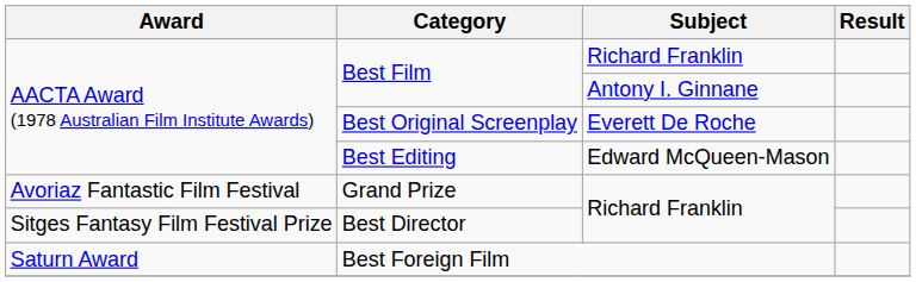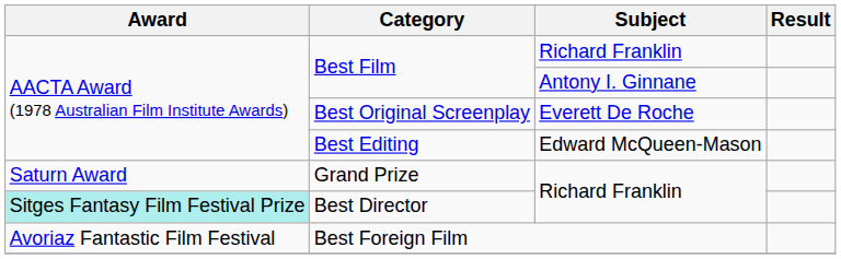 <table class="wikitable">
 <tr>
 <th>Award</th>
 <th>Category</th>
 <th>Subject</th>
 <th>Result</th>
 </tr>
 <tr>
 <td rowspan=4><a href='#'>AACTA Award</a><br><small>(1978 <a href='#'>Australian Film Institute Awards</a>)</small></td>
 <td rowspan=2><a href='#'>Best Film</a></td>
 <td><a href='#'>Richard Franklin</a></td>
 <td></td>
 </tr>
 <tr>
 <td><a href='#'>Antony I. Ginnane</a></td>
 <td></td>
 </tr>
 <tr>
 <td><a href='#'>Best Original Screenplay</a></td>
 <td><a href='#'>Everett De Roche</a></td>
 <td></td>
 </tr>
 <tr>
 <td><a href='#'>Best Editing</a></td>
 <td>Edward McQueen-Mason</td>
 <td></td>
 </tr>
 <tr>
-<td><a href='#'>Avoriaz</a> Fantastic Film Festival</td>
+<td><a href='#'>Saturn Award</a></td>
 <td>Grand Prize</td>
 <td rowspan=2>Richard Franklin</td>
 <td></td>
 </tr>
 <tr>
-<td>Sitges Fantasy Film Festival Prize</td>
+<td style="background: paleturquoise;">Sitges Fantasy Film Festival Prize</td>
 <td>Best Director</td>
 <td></td>
 </tr>
 <tr>
-<td><a href='#'>Saturn Award</a></td>
+<td><a href='#'>Avoriaz</a> Fantastic Film Festival</td>
 <td colspan=2>Best Foreign Film</td>
 <td></td>
 </tr>
 <tr>
 </tr>
 </table>
